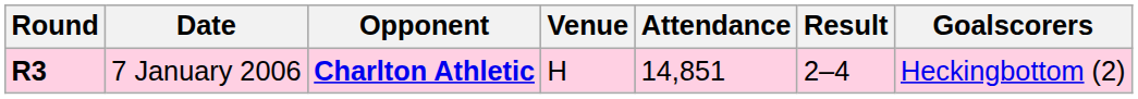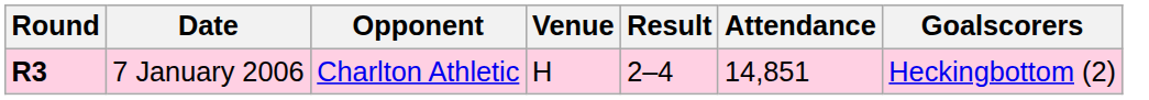 <table class="wikitable">
 <tr>
 <th>Round</th>
 <th>Date</th>
 <th>Opponent</th>
 <th>Venue</th>
+<th>Result</th>
 <th>Attendance</th>
-<th>Result</th>
 <th>Goalscorers</th>
 </tr>
 <tr style="background-color: #ffd0e3;">
 <td><strong>R3</strong></td>
 <td>7 January 2006</td>
-<td><strong><a href='#'>Charlton Athletic</a></strong></td>
+<td><a href='#'>Charlton Athletic</a></td>
 <td>H</td>
+<td>2–4</td>
 <td>14,851</td>
-<td>2–4</td>
 <td><a href='#'>Heckingbottom</a> (2)</td>
 </tr>
 </table>
